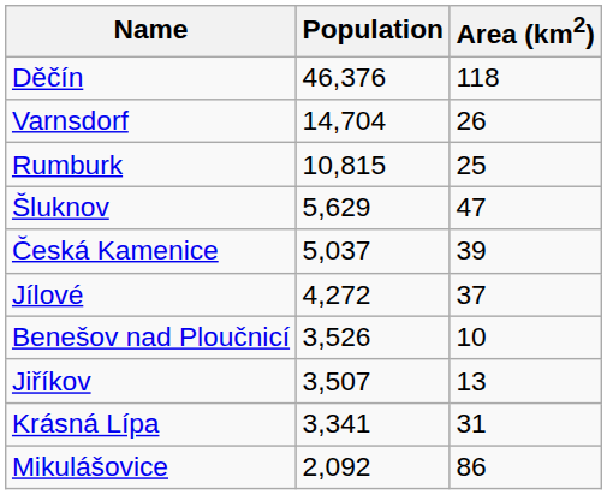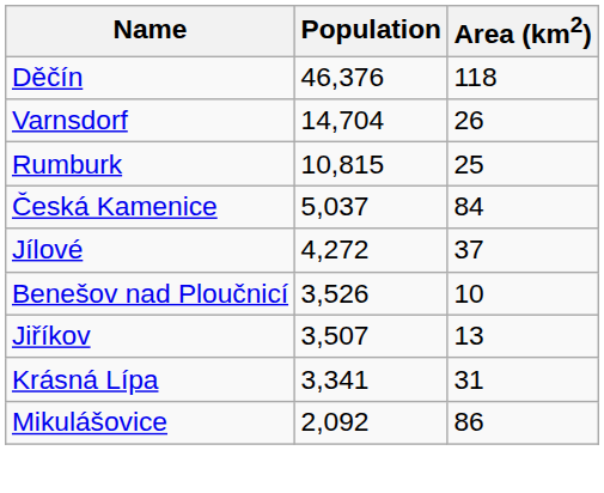 <table class="wikitable sortable">
 <tr>
 <th>Name</th>
 <th>Population</th>
 <th>Area (km<sup>2</sup>)</th>
 </tr>
 <tr>
 <td><a href='#'>Děčín</a></td>
 <td>46,376</td>
 <td>118</td>
 </tr>
 <tr>
 <td><a href='#'>Varnsdorf</a></td>
 <td>14,704</td>
 <td>26</td>
 </tr>
 <tr>
 <td><a href='#'>Rumburk</a></td>
 <td>10,815</td>
 <td>25</td>
 </tr>
 <tr>
-<td><a href='#'>Šluknov</a></td>
-<td>5,629</td>
-<td>47</td>
-</tr>
-<tr>
 <td><a href='#'>Česká Kamenice</a></td>
 <td>5,037</td>
-<td>39</td>
+<td>84</td>
 </tr>
 <tr>
 <td><a href='#'>Jílové</a></td>
 <td>4,272</td>
 <td>37</td>
 </tr>
 <tr>
 <td><a href='#'>Benešov nad Ploučnicí</a></td>
 <td>3,526</td>
 <td>10</td>
 </tr>
 <tr>
 <td><a href='#'>Jiříkov</a></td>
 <td>3,507</td>
 <td>13</td>
 </tr>
 <tr>
 <td><a href='#'>Krásná Lípa</a></td>
 <td>3,341</td>
 <td>31</td>
 </tr>
 <tr>
 <td><a href='#'>Mikulášovice</a></td>
 <td>2,092</td>
 <td>86</td>
 </tr>
 </table>
